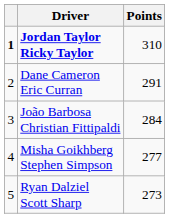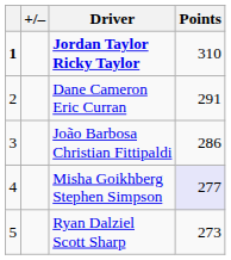 <table class="wikitable" style="font-size: 95%;">
 <tr>
 <th scope="col"></th>
+<th scope="col">+/–</th>
 <th scope="col">Driver</th>
 <th scope="col">Points</th>
 </tr>
 <tr>
 <td align=center><strong>1</strong></td>
+<td align="left"></td>
 <td><strong> <a href='#'>Jordan Taylor</a><br> <a href='#'>Ricky Taylor</a></strong></td>
 <td align=right>310</td>
 </tr>
 <tr>
 <td align=center>2</td>
+<td align="left"></td>
 <td> <a href='#'>Dane Cameron</a><br> <a href='#'>Eric Curran</a></td>
 <td align=right>291</td>
 </tr>
 <tr>
 <td align=center>3</td>
+<td align="left"></td>
 <td> <a href='#'>João Barbosa</a><br> <a href='#'>Christian Fittipaldi</a></td>
-<td align=right>284</td>
+<td align=right>286</td>
 </tr>
 <tr>
 <td align=center>4</td>
+<td align="left"></td>
 <td> <a href='#'>Misha Goikhberg</a><br> <a href='#'>Stephen Simpson</a></td>
-<td align=right>277</td>
+<td align=right style="background: lavender;">277</td>
 </tr>
 <tr>
 <td align=center>5</td>
+<td align="left"></td>
 <td> <a href='#'>Ryan Dalziel</a><br> <a href='#'>Scott Sharp</a></td>
 <td align=right>273</td>
 </tr>
 </table>
